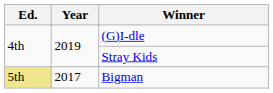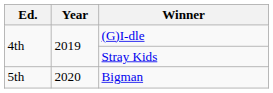 <table class="wikitable">
 <tr align=center>
 <th style="width:50px">Ed.</th>
 <th style="width:50px">Year</th>
 <th style="width:200px">Winner</th>
 </tr>
 <tr>
 <td rowspan=2>4th</td>
 <td rowspan=2>2019</td>
 <td><a href='#'>(G)I-dle</a></td>
 </tr>
 <tr>
 <td><a href='#'>Stray Kids</a></td>
 </tr>
 <tr>
-<td style="background: khaki;">5th</td>
-<td>2017</td>
+<td>5th</td>
+<td>2020</td>
 <td><a href='#'>Bigman</a></td>
 </tr>
 </table>
